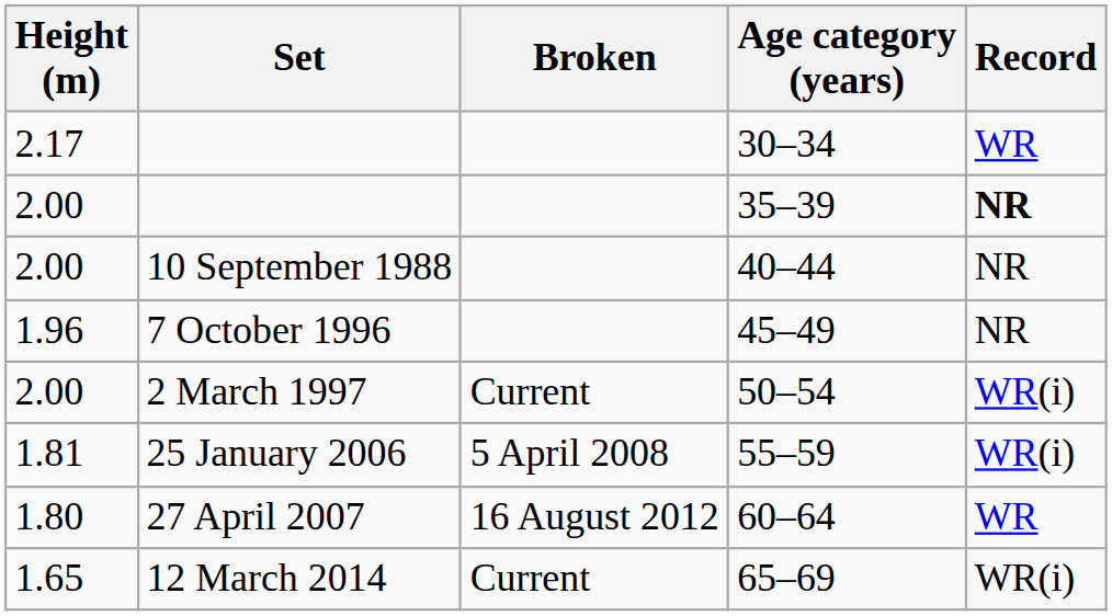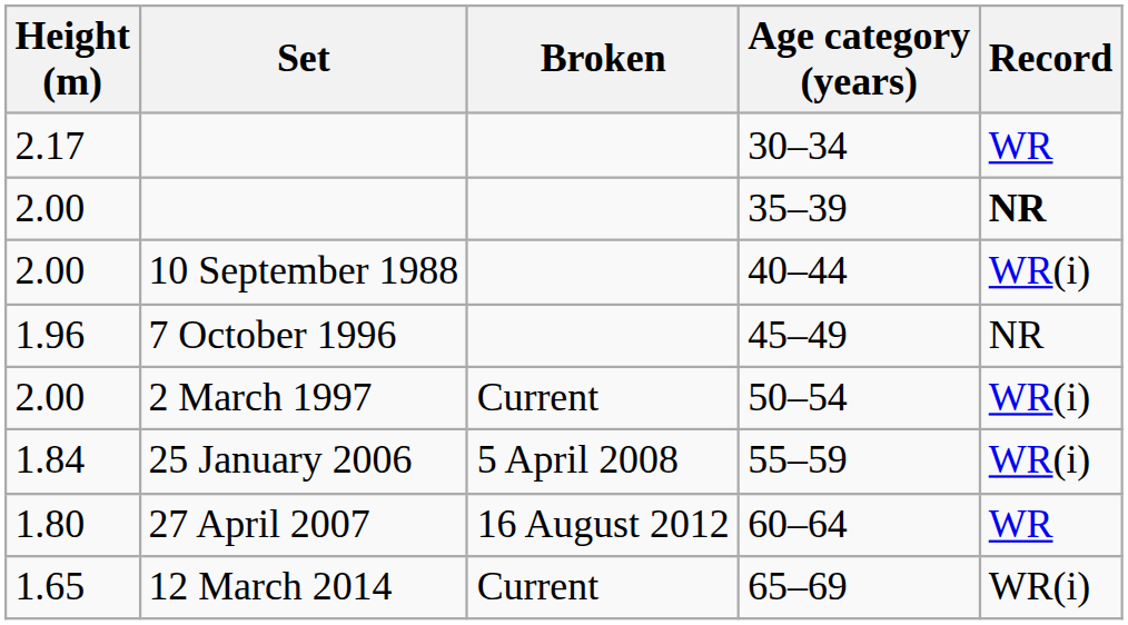 <table Class = wikitable>
 <tr>
 <th>Height <br>(m)</th>
 <th>Set</th>
 <th>Broken</th>
 <th>Age category <br>(years)</th>
 <th>Record</th>
 </tr>
 <tr>
 <td>2.17</td>
 <td></td>
 <td></td>
 <td>30–34</td>
 <td><a href='#'>WR</a></td>
 </tr>
 <tr>
 <td>2.00</td>
 <td></td>
 <td></td>
 <td>35–39</td>
 <td><strong>NR</strong></td>
 </tr>
 <tr>
 <td>2.00</td>
 <td>10 September 1988</td>
 <td></td>
 <td>40–44</td>
-<td>NR</td>
+<td><a href='#'>WR</a>(i)</td>
 </tr>
 <tr>
 <td>1.96</td>
 <td>7 October 1996</td>
 <td></td>
 <td>45–49</td>
 <td>NR</td>
 </tr>
 <tr>
 <td>2.00</td>
 <td>2 March 1997</td>
 <td>Current</td>
 <td>50–54</td>
 <td><a href='#'>WR</a>(i)</td>
 </tr>
 <tr>
-<td>1.81</td>
+<td>1.84</td>
 <td>25 January 2006</td>
 <td>5 April 2008</td>
 <td>55–59</td>
 <td><a href='#'>WR</a>(i)</td>
 </tr>
 <tr>
 <td>1.80</td>
 <td>27 April 2007</td>
 <td>16 August 2012</td>
 <td>60–64</td>
 <td><a href='#'>WR</a></td>
 </tr>
 <tr>
 <td>1.65</td>
 <td>12 March 2014</td>
 <td>Current</td>
 <td>65–69</td>
 <td>WR(i)</td>
 </tr>
 </table>
